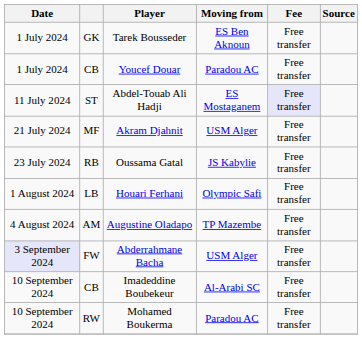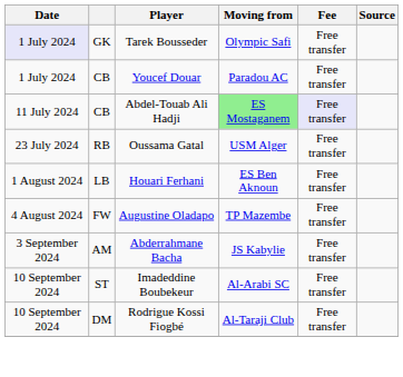 <table class="wikitable sortable" style="width:70%; text-align:center; font-size:85%; text-align:centre;">
 <tr>
 <th>Date</th>
 <th></th>
 <th>Player</th>
 <th>Moving from</th>
 <th>Fee</th>
 <th>Source</th>
 </tr>
 <tr>
-<td>1 July 2024</td>
+<td style="background: lavender;">1 July 2024</td>
 <td>GK</td>
 <td> Tarek Bousseder</td>
-<td><a href='#'>ES Ben Aknoun</a></td>
+<td> <a href='#'>Olympic Safi</a></td>
 <td>Free transfer</td>
 <td></td>
 </tr>
 <tr>
 <td>1 July 2024</td>
 <td>CB</td>
 <td> <a href='#'>Youcef Douar</a></td>
 <td><a href='#'>Paradou AC</a></td>
 <td>Free transfer</td>
 <td></td>
 </tr>
 <tr>
 <td>11 July 2024</td>
-<td>ST</td>
+<td>CB</td>
 <td> Abdel-Touab Ali Hadji</td>
-<td><a href='#'>ES Mostaganem</a></td>
+<td style="background: lightgreen;"><a href='#'>ES Mostaganem</a></td>
 <td style="background: lavender;">Free transfer</td>
-<td></td>
-</tr>
-<tr>
-<td>21 July 2024</td>
-<td>MF</td>
-<td> <a href='#'>Akram Djahnit</a></td>
-<td><a href='#'>USM Alger</a></td>
-<td>Free transfer</td>
 <td></td>
 </tr>
 <tr>
 <td>23 July 2024</td>
 <td>RB</td>
 <td> Oussama Gatal</td>
-<td><a href='#'>JS Kabylie</a></td>
+<td><a href='#'>USM Alger</a></td>
 <td>Free transfer</td>
 <td></td>
 </tr>
 <tr |>
 <td>1 August 2024</td>
 <td>LB</td>
 <td> <a href='#'>Houari Ferhani</a></td>
-<td> <a href='#'>Olympic Safi</a></td>
+<td><a href='#'>ES Ben Aknoun</a></td>
 <td>Free transfer</td>
 <td></td>
 </tr>
 <tr>
 <td>4 August 2024</td>
-<td>AM</td>
+<td>FW</td>
 <td> <a href='#'>Augustine Oladapo</a></td>
 <td> <a href='#'>TP Mazembe</a></td>
 <td>Free transfer</td>
 <td></td>
 </tr>
 <tr>
-<td style="background: lavender;">3 September 2024</td>
-<td>FW</td>
+<td>3 September 2024</td>
+<td>AM</td>
 <td> <a href='#'>Abderrahmane Bacha</a></td>
-<td><a href='#'>USM Alger</a></td>
+<td><a href='#'>JS Kabylie</a></td>
 <td>Free transfer</td>
 <td></td>
 </tr>
 <tr>
 <td>10 September 2024</td>
-<td>CB</td>
+<td>ST</td>
 <td> Imadeddine Boubekeur</td>
 <td> <a href='#'>Al-Arabi SC</a></td>
 <td>Free transfer</td>
 <td></td>
 </tr>
 <tr>
 <td>10 September 2024</td>
-<td>RW</td>
-<td> Mohamed Boukerma</td>
-<td><a href='#'>Paradou AC</a></td>
+<td>DM</td>
+<td> Rodrigue Kossi Fiogbé</td>
+<td> <a href='#'>Al-Taraji Club</a></td>
 <td>Free transfer</td>
 <td></td>
 </tr>
 <tr>
 </tr>
 </table>
